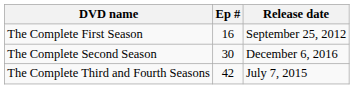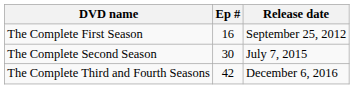 <table class="wikitable">
 <tr>
 <th>DVD name</th>
 <th>Ep #</th>
 <th>Release date</th>
 </tr>
 <tr>
 <td>The Complete First Season</td>
 <td style="text-align:center;">16</td>
 <td>September 25, 2012</td>
 </tr>
 <tr>
 <td>The Complete Second Season</td>
 <td style="text-align:center;">30</td>
-<td>December 6, 2016</td>
+<td>July 7, 2015</td>
 </tr>
 <tr>
 <td>The Complete Third and Fourth Seasons</td>
 <td style="text-align:center;">42</td>
-<td>July 7, 2015</td>
+<td>December 6, 2016</td>
 </tr>
 </table>
